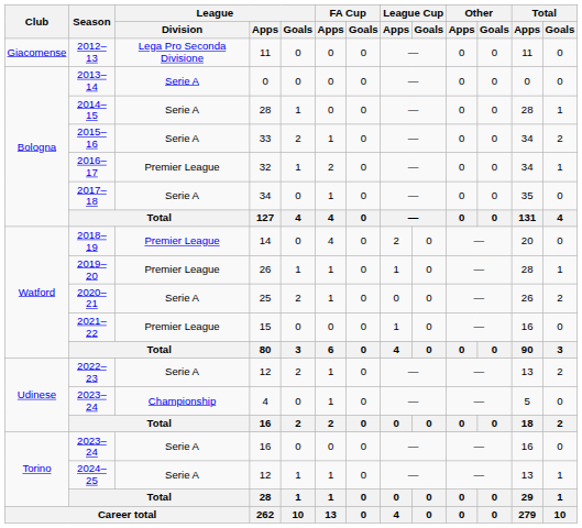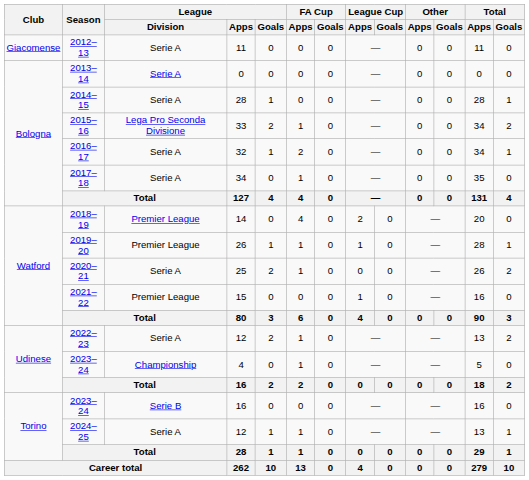 <table class="wikitable" style="text-align:center">
 <tr>
 <th rowspan="2">Club</th>
 <th rowspan="2">Season</th>
 <th colspan="3">League</th>
 <th colspan="2">FA Cup</th>
 <th colspan="2">League Cup</th>
 <th colspan="2">Other</th>
 <th colspan="2">Total</th>
 </tr>
 <tr>
 <th>Division</th>
 <th>Apps</th>
 <th>Goals</th>
 <th>Apps</th>
 <th>Goals</th>
 <th>Apps</th>
 <th>Goals</th>
 <th>Apps</th>
 <th>Goals</th>
 <th>Apps</th>
 <th>Goals</th>
 </tr>
 <tr>
 <td><a href='#'>Giacomense</a></td>
 <td><a href='#'>2012–13</a></td>
-<td><a href='#'>Lega Pro Seconda Divisione</a></td>
+<td>Serie A</td>
 <td>11</td>
 <td>0</td>
 <td>0</td>
 <td>0</td>
 <td colspan="2">—</td>
 <td>0</td>
 <td>0</td>
 <td>11</td>
 <td>0</td>
 </tr>
 <tr>
 <td rowspan=6><a href='#'>Bologna</a></td>
 <td><a href='#'>2013–14</a></td>
 <td><a href='#'>Serie A</a></td>
 <td>0</td>
 <td>0</td>
 <td>0</td>
 <td>0</td>
 <td colspan="2">—</td>
 <td>0</td>
 <td>0</td>
 <td>0</td>
 <td>0</td>
 </tr>
 <tr>
 <td><a href='#'>2014–15</a></td>
 <td>Serie A</td>
 <td>28</td>
 <td>1</td>
 <td>0</td>
 <td>0</td>
 <td colspan="2">—</td>
 <td>0</td>
 <td>0</td>
 <td>28</td>
 <td>1</td>
 </tr>
 <tr>
 <td><a href='#'>2015–16</a></td>
-<td>Serie A</td>
+<td><a href='#'>Lega Pro Seconda Divisione</a></td>
 <td>33</td>
 <td>2</td>
 <td>1</td>
 <td>0</td>
 <td colspan="2">—</td>
 <td>0</td>
 <td>0</td>
 <td>34</td>
 <td>2</td>
 </tr>
 <tr>
 <td><a href='#'>2016–17</a></td>
-<td>Premier League</td>
+<td>Serie A</td>
 <td>32</td>
 <td>1</td>
 <td>2</td>
 <td>0</td>
 <td colspan="2">—</td>
 <td>0</td>
 <td>0</td>
 <td>34</td>
 <td>1</td>
 </tr>
 <tr>
 <td><a href='#'>2017–18</a></td>
 <td>Serie A</td>
 <td>34</td>
 <td>0</td>
 <td>1</td>
 <td>0</td>
 <td colspan="2">—</td>
 <td>0</td>
 <td>0</td>
 <td>35</td>
 <td>0</td>
 </tr>
 <tr>
 <th colspan="2">Total</th>
 <th>127</th>
 <th>4</th>
 <th>4</th>
 <th>0</th>
 <th colspan="2">—</th>
 <th>0</th>
 <th>0</th>
 <th>131</th>
 <th>4</th>
 </tr>
 <tr>
 <td rowspan="5"><a href='#'>Watford</a></td>
 <td><a href='#'>2018–19</a></td>
 <td><a href='#'>Premier League</a></td>
 <td>14</td>
 <td>0</td>
 <td>4</td>
 <td>0</td>
 <td>2</td>
 <td>0</td>
 <td colspan="2">—</td>
 <td>20</td>
 <td>0</td>
 </tr>
 <tr>
 <td><a href='#'>2019–20</a></td>
 <td>Premier League</td>
 <td>26</td>
 <td>1</td>
 <td>1</td>
 <td>0</td>
 <td>1</td>
 <td>0</td>
 <td colspan="2">—</td>
 <td>28</td>
 <td>1</td>
 </tr>
 <tr>
 <td><a href='#'>2020–21</a></td>
 <td>Serie A</td>
 <td>25</td>
 <td>2</td>
 <td>1</td>
 <td>0</td>
 <td>0</td>
 <td>0</td>
 <td colspan="2">—</td>
 <td>26</td>
 <td>2</td>
 </tr>
 <tr>
 <td><a href='#'>2021–22</a></td>
 <td>Premier League</td>
 <td>15</td>
 <td>0</td>
 <td>0</td>
 <td>0</td>
 <td>1</td>
 <td>0</td>
 <td colspan="2">—</td>
 <td>16</td>
 <td>0</td>
 </tr>
 <tr>
 <th colspan="2">Total</th>
 <th>80</th>
 <th>3</th>
 <th>6</th>
 <th>0</th>
 <th>4</th>
 <th>0</th>
 <th>0</th>
 <th>0</th>
 <th>90</th>
 <th>3</th>
 </tr>
 <tr>
 <td rowspan="3"><a href='#'>Udinese</a></td>
 <td><a href='#'>2022–23</a></td>
 <td>Serie A</td>
 <td>12</td>
 <td>2</td>
 <td>1</td>
 <td>0</td>
 <td colspan="2">—</td>
 <td colspan="2">—</td>
 <td>13</td>
 <td>2</td>
 </tr>
 <tr>
 <td><a href='#'>2023–24</a></td>
 <td><a href='#'>Championship</a></td>
 <td>4</td>
 <td>0</td>
 <td>1</td>
 <td>0</td>
 <td colspan="2">—</td>
 <td colspan="2">—</td>
 <td>5</td>
 <td>0</td>
 </tr>
 <tr>
 <th colspan="2">Total</th>
 <th>16</th>
 <th>2</th>
 <th>2</th>
 <th>0</th>
 <th>0</th>
 <th>0</th>
 <th>0</th>
 <th>0</th>
 <th>18</th>
 <th>2</th>
 </tr>
 <tr>
 <td rowspan="3"><a href='#'>Torino</a></td>
 <td><a href='#'>2023–24</a></td>
-<td>Serie A</td>
+<td><a href='#'>Serie B</a></td>
 <td>16</td>
 <td>0</td>
 <td>0</td>
 <td>0</td>
 <td colspan="2">—</td>
 <td colspan="2">—</td>
 <td>16</td>
 <td>0</td>
 </tr>
 <tr>
 <td><a href='#'>2024–25</a></td>
 <td>Serie A</td>
 <td>12</td>
 <td>1</td>
 <td>1</td>
 <td>0</td>
 <td colspan="2">—</td>
 <td colspan="2">—</td>
 <td>13</td>
 <td>1</td>
 </tr>
 <tr>
 <th colspan="2">Total</th>
 <th>28</th>
 <th>1</th>
 <th>1</th>
 <th>0</th>
 <th>0</th>
 <th>0</th>
 <th>0</th>
 <th>0</th>
 <th>29</th>
 <th>1</th>
 </tr>
 <tr>
 <th colspan="3">Career total</th>
 <th>262</th>
 <th>10</th>
 <th>13</th>
 <th>0</th>
 <th>4</th>
 <th>0</th>
 <th>0</th>
 <th>0</th>
 <th>279</th>
 <th>10</th>
 </tr>
 </table>
